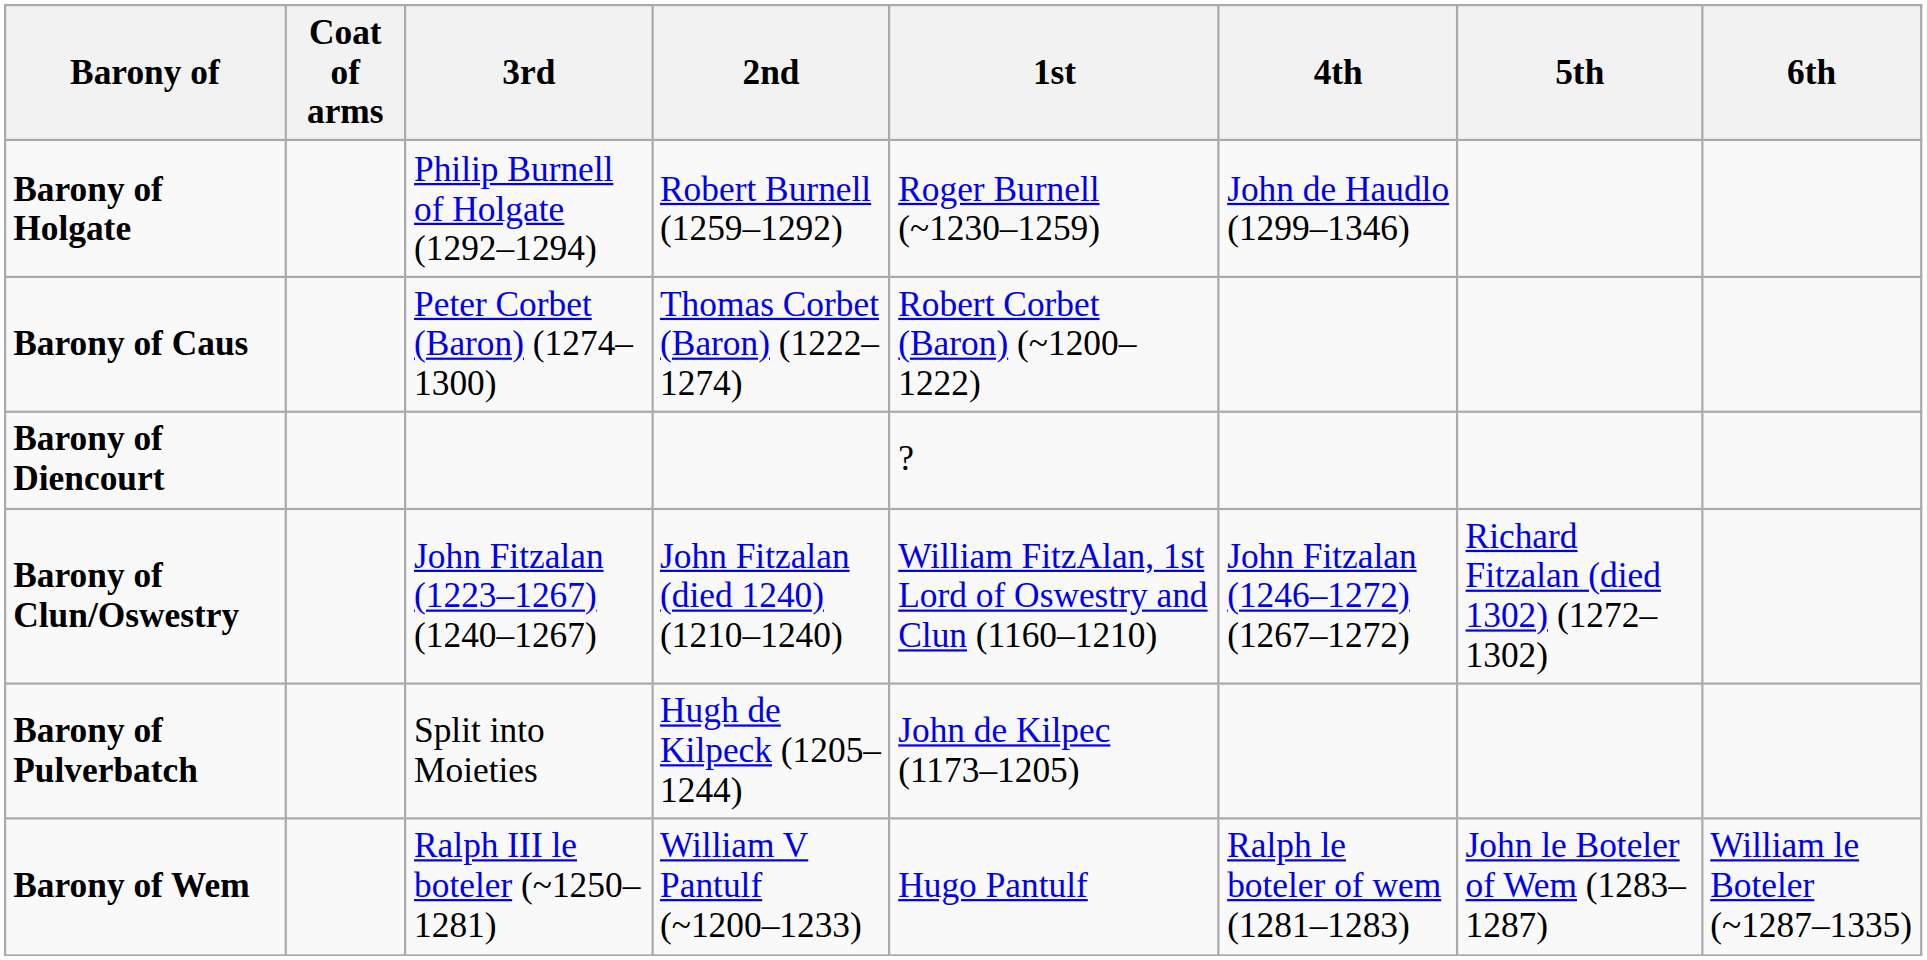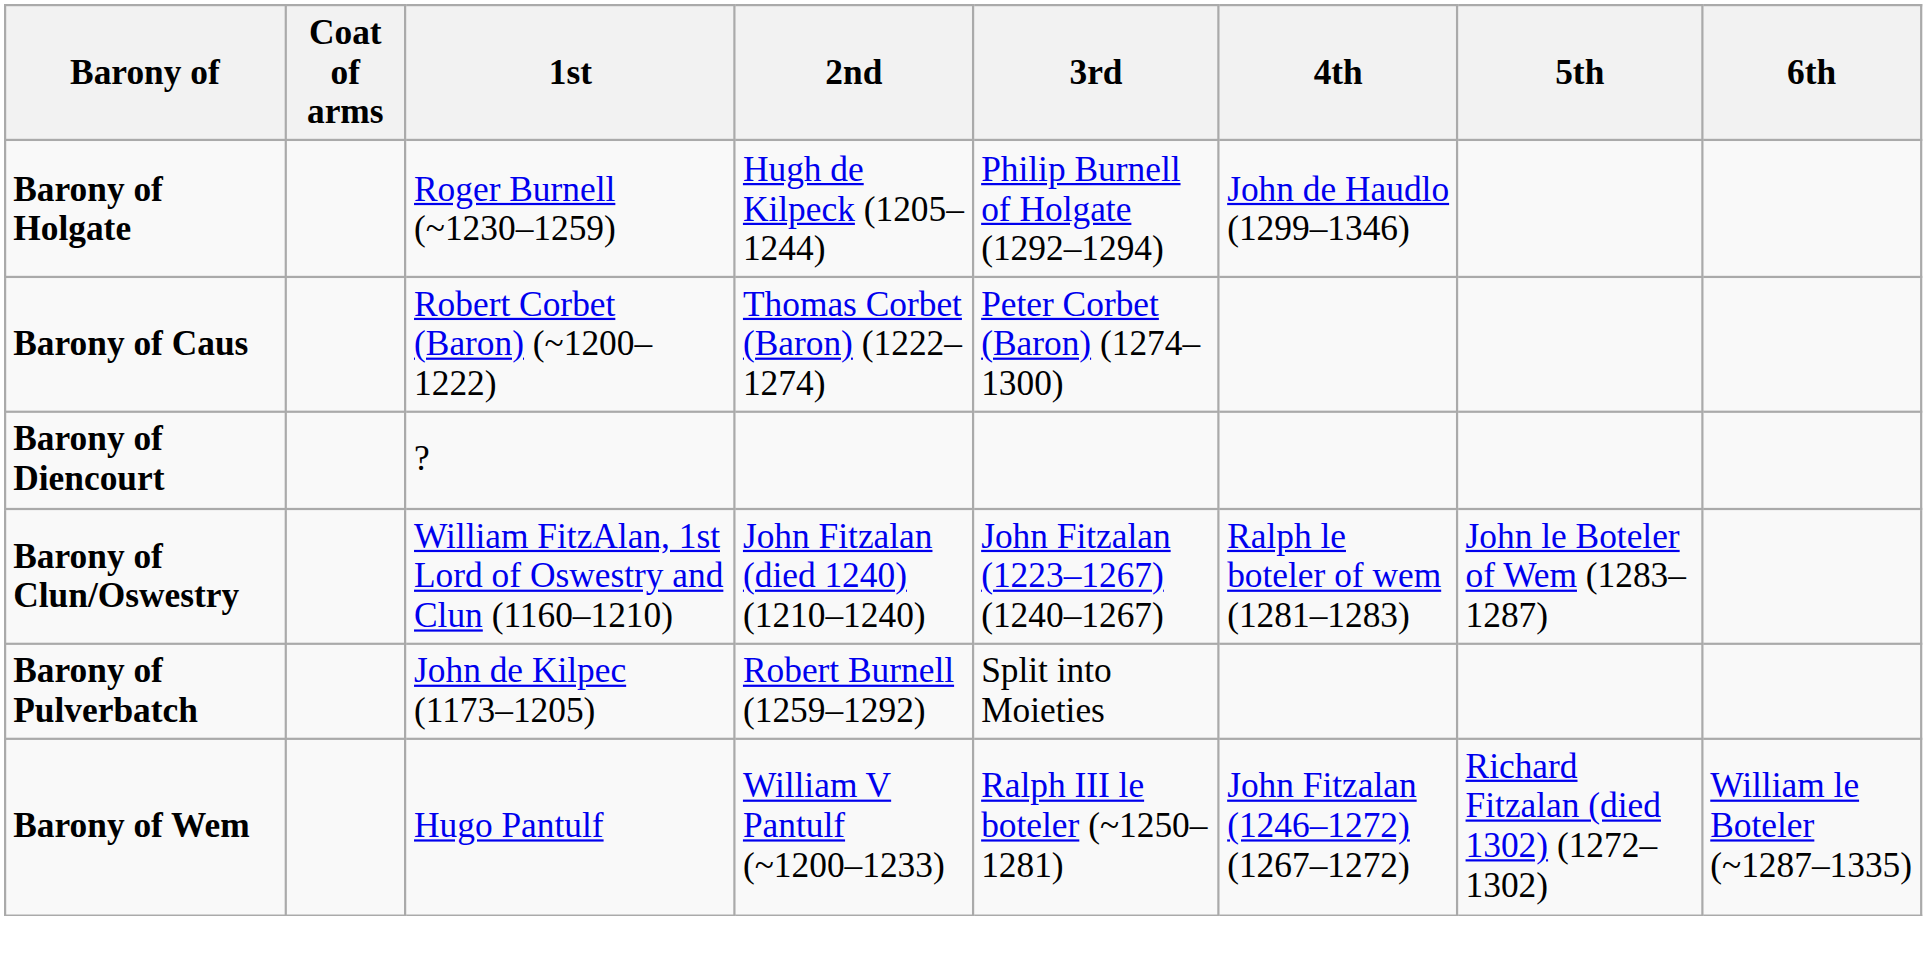 <table class="wikitable">
 <tr>
 <th>Barony of</th>
 <th>Coat of arms</th>
+<th>1st</th>
+<th>2nd</th>
 <th>3rd</th>
-<th>2nd</th>
-<th>1st</th>
 <th>4th</th>
 <th>5th</th>
 <th>6th</th>
 </tr>
 <tr>
 <td><strong>Barony of Holgate</strong></td>
 <td></td>
+<td><a href='#'>Roger Burnell</a> (~1230–1259)</td>
+<td><a href='#'>Hugh de Kilpeck</a> (1205–1244)</td>
 <td><a href='#'>Philip Burnell of Holgate</a> (1292–1294)</td>
-<td><a href='#'>Robert Burnell</a> (1259–1292)</td>
-<td><a href='#'>Roger Burnell</a> (~1230–1259)</td>
 <td><a href='#'>John de Haudlo</a> (1299–1346)</td>
 <td></td>
 <td></td>
 </tr>
 <tr>
 <td><strong>Barony of Caus</strong></td>
 <td></td>
+<td><a href='#'>Robert Corbet (Baron)</a> (~1200–1222)</td>
+<td><a href='#'>Thomas Corbet (Baron)</a> (1222–1274)</td>
 <td><a href='#'>Peter Corbet (Baron)</a> (1274–1300)</td>
-<td><a href='#'>Thomas Corbet (Baron)</a> (1222–1274)</td>
-<td><a href='#'>Robert Corbet (Baron)</a> (~1200–1222)</td>
 <td></td>
 <td></td>
 <td></td>
 </tr>
 <tr>
 <td><strong>Barony of Diencourt</strong></td>
 <td></td>
+<td>?</td>
 <td></td>
 <td></td>
-<td>?</td>
 <td></td>
 <td></td>
 <td></td>
 </tr>
 <tr>
 <td><strong>Barony of Clun/Oswestry</strong></td>
 <td></td>
+<td><a href='#'>William FitzAlan, 1st Lord of Oswestry and Clun</a> (1160–1210)</td>
+<td><a href='#'>John Fitzalan (died 1240)</a> (1210–1240)</td>
 <td><a href='#'>John Fitzalan (1223–1267)</a> (1240–1267)</td>
-<td><a href='#'>John Fitzalan (died 1240)</a> (1210–1240)</td>
-<td><a href='#'>William FitzAlan, 1st Lord of Oswestry and Clun</a> (1160–1210)</td>
-<td><a href='#'>John Fitzalan (1246–1272)</a> (1267–1272)</td>
-<td><a href='#'>Richard Fitzalan (died 1302)</a> (1272–1302)</td>
+<td><a href='#'>Ralph le boteler of wem</a> (1281–1283)</td>
+<td><a href='#'>John le Boteler of Wem</a> (1283–1287)</td>
 <td></td>
 </tr>
 <tr>
 <td><strong>Barony of Pulverbatch</strong></td>
 <td></td>
+<td><a href='#'>John de Kilpec</a> (1173–1205)</td>
+<td><a href='#'>Robert Burnell</a> (1259–1292)</td>
 <td>Split into Moieties</td>
-<td><a href='#'>Hugh de Kilpeck</a> (1205–1244)</td>
-<td><a href='#'>John de Kilpec</a> (1173–1205)</td>
 <td></td>
 <td></td>
 <td></td>
 </tr>
 <tr>
 <td><strong>Barony of Wem</strong></td>
 <td></td>
+<td><a href='#'>Hugo Pantulf</a></td>
+<td><a href='#'>William V Pantulf</a> (~1200–1233)</td>
 <td><a href='#'>Ralph III le boteler</a> (~1250–1281)</td>
-<td><a href='#'>William V Pantulf</a> (~1200–1233)</td>
-<td><a href='#'>Hugo Pantulf</a></td>
-<td><a href='#'>Ralph le boteler of wem</a> (1281–1283)</td>
-<td><a href='#'>John le Boteler of Wem</a> (1283–1287)</td>
+<td><a href='#'>John Fitzalan (1246–1272)</a> (1267–1272)</td>
+<td><a href='#'>Richard Fitzalan (died 1302)</a> (1272–1302)</td>
 <td><a href='#'>William le Boteler</a> (~1287–1335)</td>
 </tr>
 </table>
